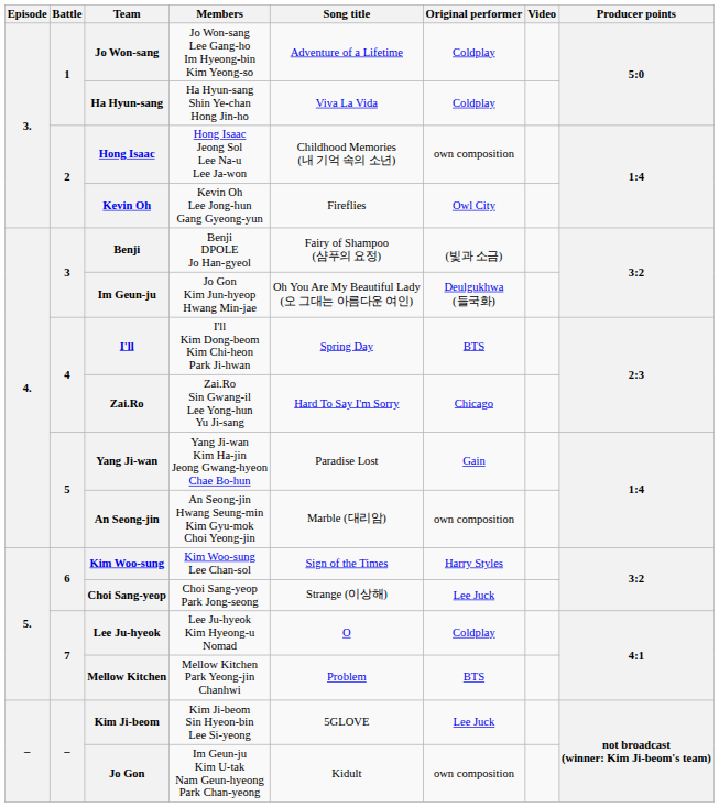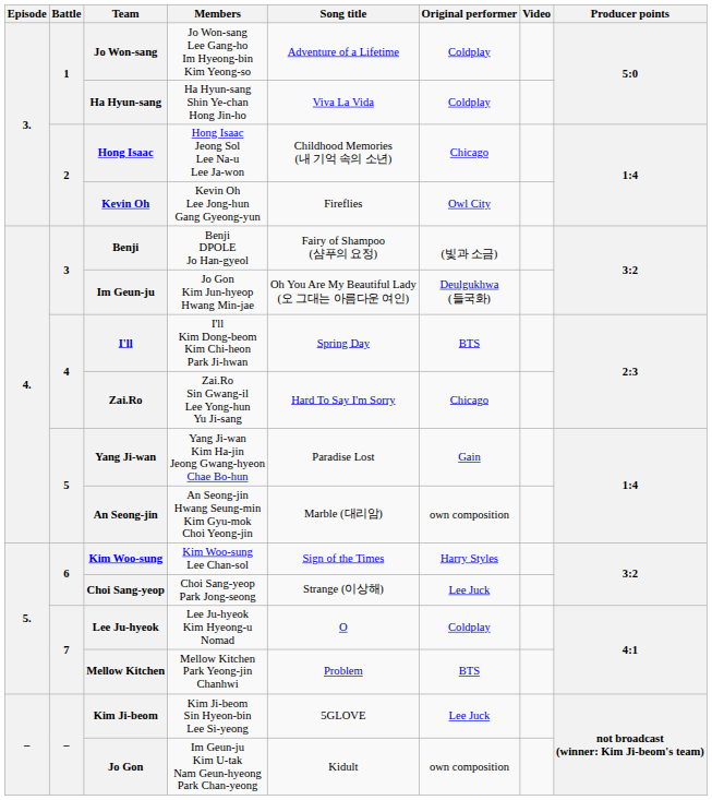 <table class="wikitable plainrowheaders sortable" style="text-align:center;">
 <tr>
 <th>Episode</th>
 <th>Battle</th>
 <th>Team</th>
 <th>Members</th>
 <th>Song title</th>
 <th>Original performer</th>
 <th>Video</th>
 <th>Producer points</th>
 </tr>
 <tr align="center">
 <th rowspan="4">3.</th>
 <th rowspan="2">1</th>
 <th>Jo Won-sang</th>
 <td>Jo Won-sang<br>Lee Gang-ho<br>Im Hyeong-bin<br>Kim Yeong-so</td>
 <td><a href='#'>Adventure of a Lifetime</a></td>
 <td><a href='#'>Coldplay</a></td>
 <td></td>
 <th rowspan=2>5:0</th>
 </tr>
 <tr align="center">
 <th>Ha Hyun-sang</th>
 <td>Ha Hyun-sang<br>Shin Ye-chan<br>Hong Jin-ho</td>
 <td><a href='#'>Viva La Vida</a></td>
 <td><a href='#'>Coldplay</a></td>
 <td></td>
 </tr>
 <tr align="center">
 <th rowspan="2">2</th>
 <th><a href='#'>Hong Isaac</a></th>
 <td><a href='#'>Hong Isaac</a><br>Jeong Sol<br>Lee Na-u<br>Lee Ja-won</td>
 <td>Childhood Memories<br>(내 기억 속의 소년)</td>
-<td>own composition</td>
+<td><a href='#'>Chicago</a></td>
 <td></td>
 <th rowspan=2>1:4</th>
 </tr>
 <tr align="center">
 <th><a href='#'>Kevin Oh</a></th>
 <td>Kevin Oh<br>Lee Jong-hun<br>Gang Gyeong-yun</td>
 <td>Fireflies</td>
 <td><a href='#'>Owl City</a></td>
 <td></td>
 </tr>
 <tr align="center">
 <th rowspan="6">4.</th>
 <th rowspan="2">3</th>
 <th>Benji</th>
 <td>Benji<br>DPOLE<br>Jo Han-gyeol</td>
 <td>Fairy of Shampoo <br>(샴푸의 요정)</td>
 <td> <br> (빛과 소금)</td>
 <td></td>
 <th rowspan=2>3:2</th>
 </tr>
 <tr align="center">
 <th>Im Geun-ju</th>
 <td>Jo Gon<br>Kim Jun-hyeop<br>Hwang Min-jae</td>
 <td>Oh You Are My Beautiful Lady<br>(오 그대는 아름다운 여인)</td>
 <td><a href='#'>Deulgukhwa</a><br> (들국화)</td>
 <td></td>
 </tr>
 <tr align="center">
 <th rowspan="2">4</th>
 <th><a href='#'>I'll</a></th>
 <td>I'll<br>Kim Dong-beom<br>Kim Chi-heon<br>Park Ji-hwan</td>
 <td><a href='#'>Spring Day</a></td>
 <td><a href='#'>BTS</a></td>
 <td></td>
 <th rowspan=2>2:3</th>
 </tr>
 <tr align="center">
 <th>Zai.Ro</th>
 <td>Zai.Ro<br>Sin Gwang-il<br>Lee Yong-hun<br>Yu Ji-sang</td>
 <td><a href='#'>Hard To Say I'm Sorry</a></td>
 <td><a href='#'>Chicago</a></td>
 <td></td>
 </tr>
 <tr align="center">
 <th rowspan="2">5</th>
 <th>Yang Ji-wan</th>
 <td>Yang Ji-wan<br>Kim Ha-jin<br>Jeong Gwang-hyeon<br><a href='#'>Chae Bo-hun</a></td>
 <td>Paradise Lost</td>
 <td><a href='#'>Gain</a></td>
 <td></td>
 <th rowspan=2>1:4</th>
 </tr>
 <tr align="center">
 <th>An Seong-jin</th>
 <td>An Seong-jin<br>Hwang Seung-min<br>Kim Gyu-mok<br>Choi Yeong-jin</td>
 <td>Marble (대리암)</td>
 <td>own composition</td>
 <td></td>
 </tr>
 <tr align="center">
 <th rowspan="4">5.</th>
 <th rowspan="2">6</th>
 <th><a href='#'>Kim Woo-sung</a></th>
 <td><a href='#'>Kim Woo-sung</a><br>Lee Chan-sol</td>
 <td><a href='#'>Sign of the Times</a></td>
 <td><a href='#'>Harry Styles</a></td>
 <td></td>
 <th rowspan=2>3:2</th>
 </tr>
 <tr align="center">
 <th>Choi Sang-yeop</th>
 <td>Choi Sang-yeop<br>Park Jong-seong</td>
 <td>Strange (이상해)</td>
 <td><a href='#'>Lee Juck</a></td>
 <td></td>
 </tr>
 <tr align="center">
 <th rowspan="2">7</th>
 <th>Lee Ju-hyeok</th>
 <td>Lee Ju-hyeok<br>Kim Hyeong-u<br>Nomad</td>
 <td><a href='#'>O</a></td>
 <td><a href='#'>Coldplay</a></td>
 <td></td>
 <th rowspan=2>4:1</th>
 </tr>
 <tr align="center">
 <th>Mellow Kitchen</th>
 <td>Mellow Kitchen<br>Park Yeong-jin<br>Chanhwi</td>
 <td><a href='#'>Problem</a></td>
 <td><a href='#'>BTS</a></td>
 <td></td>
 </tr>
 <tr>
 <th rowspan="2">–</th>
 <th rowspan="2">–</th>
 <th>Kim Ji-beom</th>
 <td>Kim Ji-beom<br>Sin Hyeon-bin<br>Lee Si-yeong</td>
 <td>5GLOVE</td>
 <td><a href='#'>Lee Juck</a></td>
 <td></td>
 <th rowspan="2">not broadcast<br>(winner: Kim Ji-beom's team)</th>
 </tr>
 <tr>
 <th>Jo Gon</th>
 <td>Im Geun-ju<br>Kim U-tak<br>Nam Geun-hyeong<br>Park Chan-yeong</td>
 <td>Kidult</td>
 <td>own composition</td>
 <td></td>
 </tr>
 </table>
